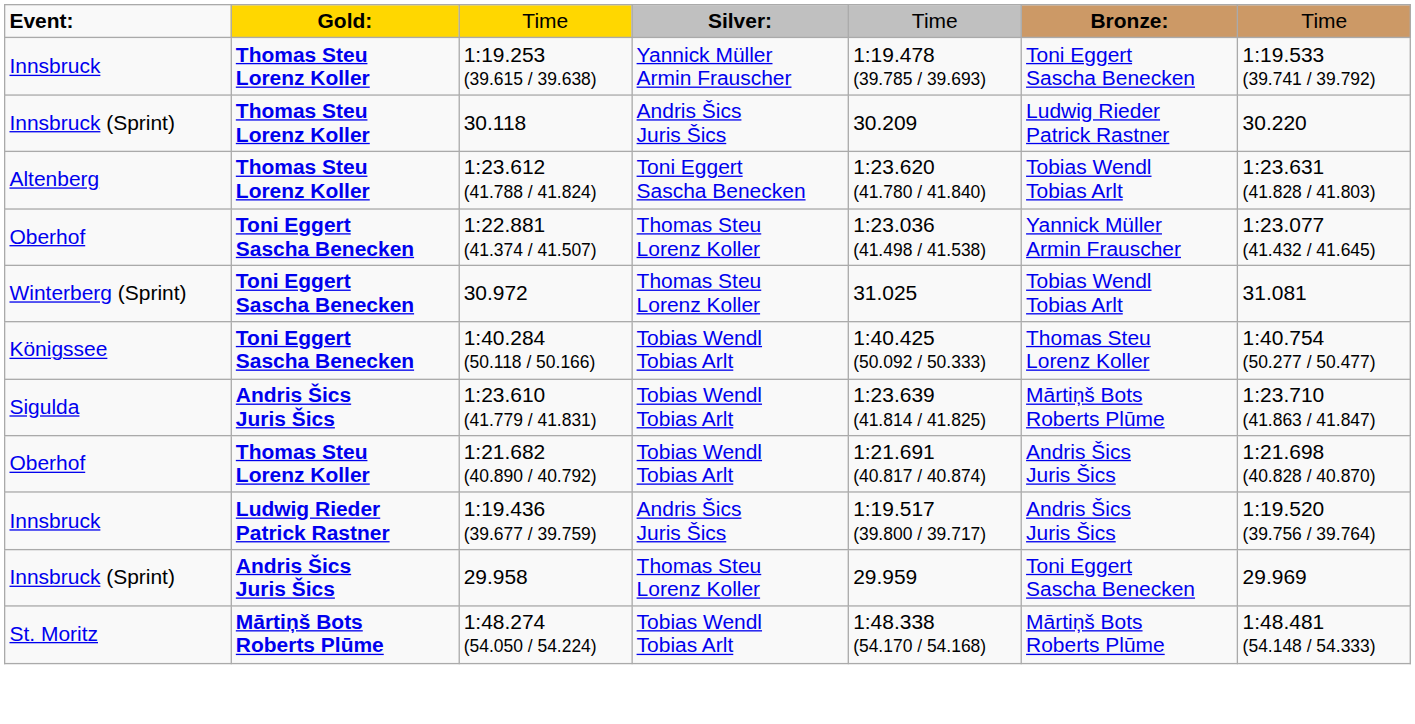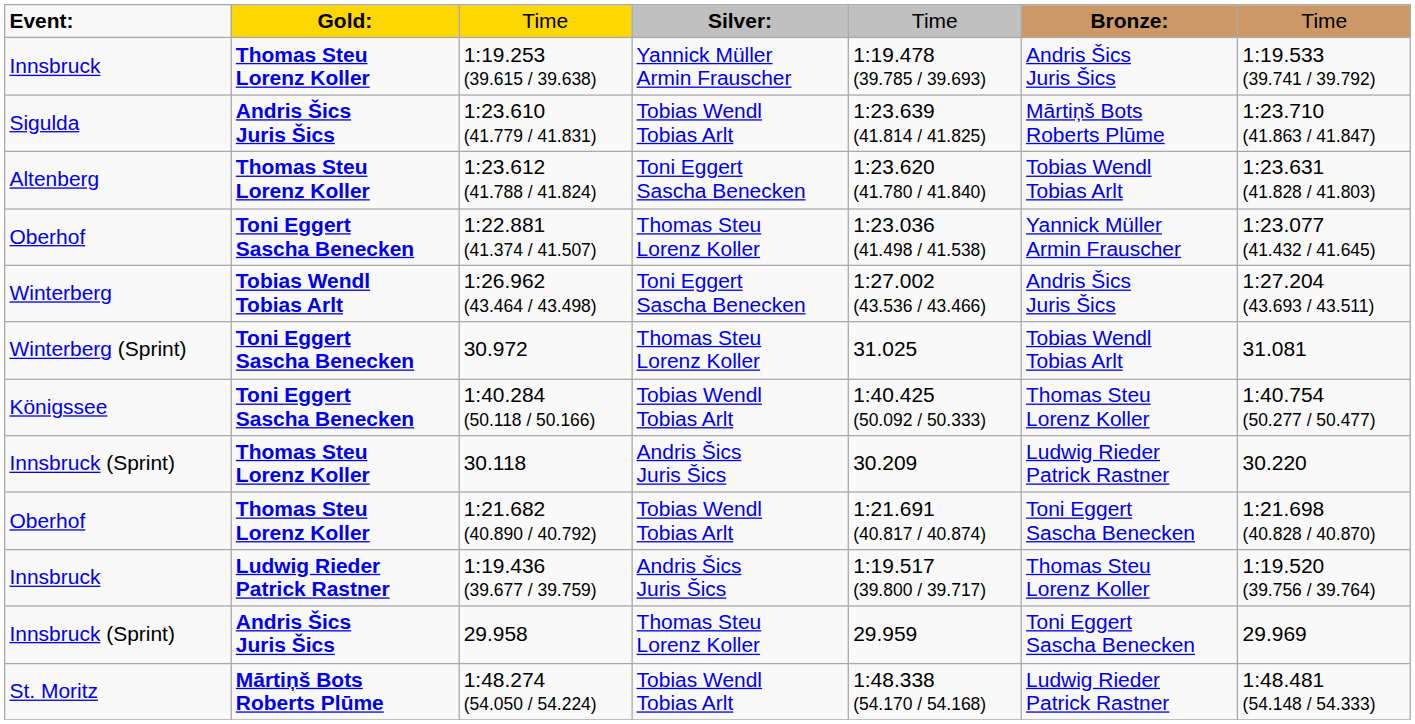 <table class="wikitable" style="width:85%;">
 <tr>
 <td><strong>Event:</strong></td>
 <td style="text-align:center; background:gold;"><strong>Gold:</strong></td>
 <td style="text-align:center; background:gold;">Time</td>
 <td style="text-align:center; background:silver;"><strong>Silver:</strong></td>
 <td style="text-align:center; background:silver;">Time</td>
 <td style="text-align:center; background:#c96;"><strong>Bronze:</strong></td>
 <td style="text-align:center; background:#c96;">Time</td>
 </tr>
 <tr>
 <td><a href='#'>Innsbruck</a></td>
 <td><strong><a href='#'>Thomas Steu</a><br><a href='#'>Lorenz Koller</a><br></strong></td>
 <td>1:19.253<br><small>(39.615 / 39.638)</small></td>
 <td><a href='#'>Yannick Müller</a><br><a href='#'>Armin Frauscher</a><br></td>
 <td>1:19.478<br><small>(39.785 / 39.693)</small></td>
-<td><a href='#'>Toni Eggert</a><br><a href='#'>Sascha Benecken</a><br></td>
+<td><a href='#'>Andris Šics</a><br><a href='#'>Juris Šics</a><br></td>
 <td>1:19.533<br><small>(39.741 / 39.792)</small></td>
 </tr>
 <tr>
-<td><a href='#'>Innsbruck</a> (Sprint)</td>
-<td><strong><a href='#'>Thomas Steu</a><br><a href='#'>Lorenz Koller</a><br></strong></td>
-<td>30.118</td>
-<td><a href='#'>Andris Šics</a><br><a href='#'>Juris Šics</a><br></td>
-<td>30.209</td>
-<td><a href='#'>Ludwig Rieder</a><br><a href='#'>Patrick Rastner</a><br></td>
-<td>30.220</td>
+<td><a href='#'>Sigulda</a></td>
+<td><strong><a href='#'>Andris Šics</a><br><a href='#'>Juris Šics</a><br></strong></td>
+<td>1:23.610<br><small>(41.779 / 41.831)</small></td>
+<td><a href='#'>Tobias Wendl</a><br><a href='#'>Tobias Arlt</a><br></td>
+<td>1:23.639<br><small>(41.814 / 41.825)</small></td>
+<td><a href='#'>Mārtiņš Bots</a><br><a href='#'>Roberts Plūme</a><br></td>
+<td>1:23.710<br><small>(41.863 / 41.847)</small></td>
 </tr>
 <tr>
 <td><a href='#'>Altenberg</a></td>
 <td><strong><a href='#'>Thomas Steu</a><br><a href='#'>Lorenz Koller</a><br></strong></td>
 <td>1:23.612<br><small>(41.788 / 41.824)</small></td>
 <td><a href='#'>Toni Eggert</a><br><a href='#'>Sascha Benecken</a><br></td>
 <td>1:23.620<br><small>(41.780 / 41.840)</small></td>
 <td><a href='#'>Tobias Wendl</a><br><a href='#'>Tobias Arlt</a><br></td>
 <td>1:23.631<br><small>(41.828 / 41.803)</small></td>
 </tr>
 <tr>
 <td><a href='#'>Oberhof</a></td>
 <td><strong><a href='#'>Toni Eggert</a><br><a href='#'>Sascha Benecken</a><br></strong></td>
 <td>1:22.881<br><small>(41.374 / 41.507)</small></td>
 <td><a href='#'>Thomas Steu</a><br><a href='#'>Lorenz Koller</a><br></td>
 <td>1:23.036<br><small>(41.498 / 41.538)</small></td>
 <td><a href='#'>Yannick Müller</a><br><a href='#'>Armin Frauscher</a><br></td>
 <td>1:23.077<br><small>(41.432 / 41.645)</small></td>
 </tr>
 <tr>
+<td><a href='#'>Winterberg</a></td>
+<td><strong><a href='#'>Tobias Wendl</a><br><a href='#'>Tobias Arlt</a><br></strong></td>
+<td>1:26.962<br><small>(43.464 / 43.498)</small></td>
+<td><a href='#'>Toni Eggert</a><br><a href='#'>Sascha Benecken</a><br></td>
+<td>1:27.002<br><small>(43.536 / 43.466)</small></td>
+<td><a href='#'>Andris Šics</a><br><a href='#'>Juris Šics</a><br></td>
+<td>1:27.204<br><small>(43.693 / 43.511)</small></td>
+</tr>
+<tr>
 <td><a href='#'>Winterberg</a> (Sprint)</td>
 <td><strong><a href='#'>Toni Eggert</a><br><a href='#'>Sascha Benecken</a><br></strong></td>
 <td>30.972</td>
 <td><a href='#'>Thomas Steu</a><br><a href='#'>Lorenz Koller</a><br></td>
 <td>31.025</td>
 <td><a href='#'>Tobias Wendl</a><br><a href='#'>Tobias Arlt</a><br></td>
 <td>31.081</td>
 </tr>
 <tr>
 <td><a href='#'>Königssee</a></td>
 <td><strong><a href='#'>Toni Eggert</a><br><a href='#'>Sascha Benecken</a><br></strong></td>
 <td>1:40.284<br><small>(50.118 / 50.166)</small></td>
 <td><a href='#'>Tobias Wendl</a><br><a href='#'>Tobias Arlt</a><br></td>
 <td>1:40.425<br><small>(50.092 / 50.333)</small></td>
 <td><a href='#'>Thomas Steu</a><br><a href='#'>Lorenz Koller</a><br></td>
 <td>1:40.754<br><small>(50.277 / 50.477)</small></td>
 </tr>
 <tr>
-<td><a href='#'>Sigulda</a></td>
-<td><strong><a href='#'>Andris Šics</a><br><a href='#'>Juris Šics</a><br></strong></td>
-<td>1:23.610<br><small>(41.779 / 41.831)</small></td>
-<td><a href='#'>Tobias Wendl</a><br><a href='#'>Tobias Arlt</a><br></td>
-<td>1:23.639<br><small>(41.814 / 41.825)</small></td>
-<td><a href='#'>Mārtiņš Bots</a><br><a href='#'>Roberts Plūme</a><br></td>
-<td>1:23.710<br><small>(41.863 / 41.847)</small></td>
+<td><a href='#'>Innsbruck</a> (Sprint)</td>
+<td><strong><a href='#'>Thomas Steu</a><br><a href='#'>Lorenz Koller</a><br></strong></td>
+<td>30.118</td>
+<td><a href='#'>Andris Šics</a><br><a href='#'>Juris Šics</a><br></td>
+<td>30.209</td>
+<td><a href='#'>Ludwig Rieder</a><br><a href='#'>Patrick Rastner</a><br></td>
+<td>30.220</td>
 </tr>
 <tr>
 <td><a href='#'>Oberhof</a></td>
 <td><strong><a href='#'>Thomas Steu</a><br><a href='#'>Lorenz Koller</a><br></strong></td>
 <td>1:21.682<br><small>(40.890 / 40.792)</small></td>
 <td><a href='#'>Tobias Wendl</a><br><a href='#'>Tobias Arlt</a><br></td>
 <td>1:21.691<br><small>(40.817 / 40.874)</small></td>
-<td><a href='#'>Andris Šics</a><br><a href='#'>Juris Šics</a><br></td>
+<td><a href='#'>Toni Eggert</a><br><a href='#'>Sascha Benecken</a><br></td>
 <td>1:21.698<br><small>(40.828 / 40.870)</small></td>
 </tr>
 <tr>
 <td><a href='#'>Innsbruck</a></td>
 <td><strong><a href='#'>Ludwig Rieder</a><br><a href='#'>Patrick Rastner</a><br></strong></td>
 <td>1:19.436<br><small>(39.677 / 39.759)</small></td>
 <td><a href='#'>Andris Šics</a><br><a href='#'>Juris Šics</a><br></td>
 <td>1:19.517<br><small>(39.800 / 39.717)</small></td>
-<td><a href='#'>Andris Šics</a><br><a href='#'>Juris Šics</a><br></td>
+<td><a href='#'>Thomas Steu</a><br><a href='#'>Lorenz Koller</a><br></td>
 <td>1:19.520<br><small>(39.756 / 39.764)</small></td>
 </tr>
 <tr>
 <td><a href='#'>Innsbruck</a> (Sprint)</td>
 <td><strong><a href='#'>Andris Šics</a><br><a href='#'>Juris Šics</a><br></strong></td>
 <td>29.958</td>
 <td><a href='#'>Thomas Steu</a><br><a href='#'>Lorenz Koller</a><br></td>
 <td>29.959</td>
 <td><a href='#'>Toni Eggert</a><br><a href='#'>Sascha Benecken</a><br></td>
 <td>29.969</td>
 </tr>
 <tr>
 <td><a href='#'>St. Moritz</a></td>
 <td><strong><a href='#'>Mārtiņš Bots</a><br><a href='#'>Roberts Plūme</a><br></strong></td>
 <td>1:48.274<br><small>(54.050 / 54.224)</small></td>
 <td><a href='#'>Tobias Wendl</a><br><a href='#'>Tobias Arlt</a><br></td>
 <td>1:48.338<br><small>(54.170 / 54.168)</small></td>
-<td><a href='#'>Mārtiņš Bots</a><br><a href='#'>Roberts Plūme</a><br></td>
+<td><a href='#'>Ludwig Rieder</a><br><a href='#'>Patrick Rastner</a><br></td>
 <td>1:48.481<br><small>(54.148 / 54.333)</small></td>
 </tr>
 </table>
